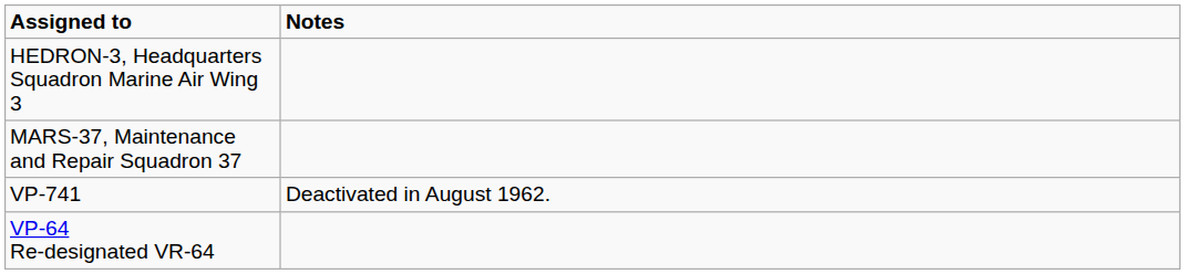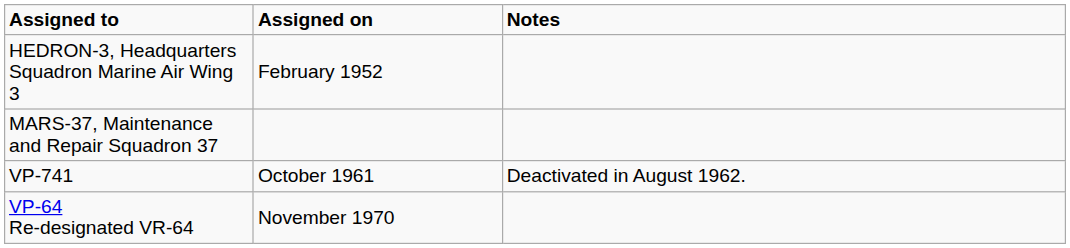 <table class="wikitable" style="width: 70%;">
 <tr>
 <td style="width: 200px;"><strong>Assigned to</strong></td>
+<td style="width: 200px;"><strong>Assigned on</strong></td>
 <td><strong>Notes</strong></td>
 </tr>
 <tr>
 <td>HEDRON-3, Headquarters Squadron Marine Air Wing 3</td>
+<td>February 1952</td>
 <td></td>
 </tr>
 <tr>
 <td>MARS-37, Maintenance and Repair Squadron 37</td>
 <td></td>
+<td></td>
 </tr>
 <tr>
 <td>VP-741</td>
+<td>October 1961</td>
 <td>Deactivated in August 1962.</td>
 </tr>
 <tr>
 <td><a href='#'>VP-64</a><br>Re-designated VR-64</td>
+<td>November 1970</td>
 <td></td>
 </tr>
 </table>
